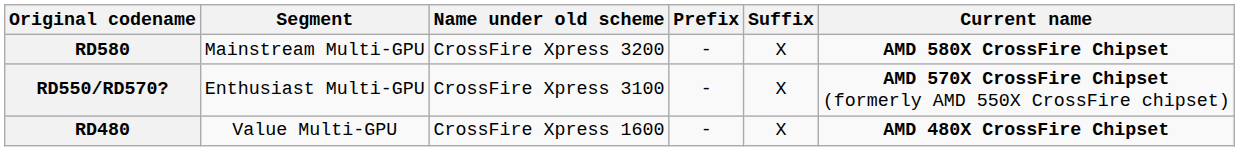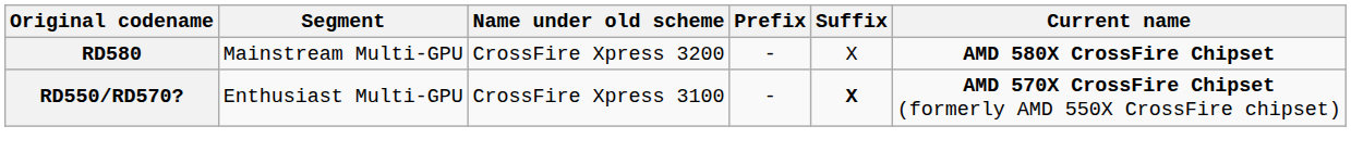 <table class="wikitable" style="text-align:center;">
 <tr>
 <th>Original codename</th>
 <th>Segment</th>
 <th>Name under old scheme</th>
 <th>Prefix</th>
 <th>Suffix</th>
 <th>Current name</th>
 </tr>
 <tr>
 <th>RD580</th>
 <td>Mainstream Multi-GPU</td>
 <td>CrossFire Xpress 3200</td>
 <td>-</td>
 <td>X</td>
 <td><strong>AMD 580X CrossFire Chipset</strong></td>
 </tr>
 <tr>
 <th>RD550/RD570?</th>
 <td>Enthusiast Multi-GPU</td>
 <td>CrossFire Xpress 3100</td>
 <td>-</td>
-<td>X</td>
+<td><strong>X</strong></td>
 <td><strong>AMD 570X CrossFire Chipset</strong><br>(formerly AMD 550X CrossFire chipset)</td>
 </tr>
-<tr>
-<th>RD480</th>
-<td>Value Multi-GPU</td>
-<td>CrossFire Xpress 1600</td>
-<td>-</td>
-<td>X</td>
-<td><strong>AMD 480X CrossFire Chipset</strong></td>
-</tr>
 </table>
